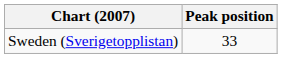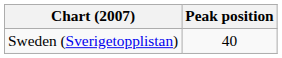 <table class="wikitable">
 <tr>
 <th>Chart (2007)</th>
 <th>Peak position</th>
 </tr>
 <tr>
 <td>Sweden (<a href='#'>Sverigetopplistan</a>)</td>
-<td align="center">33</td>
+<td align="center">40</td>
 </tr>
 </table>
